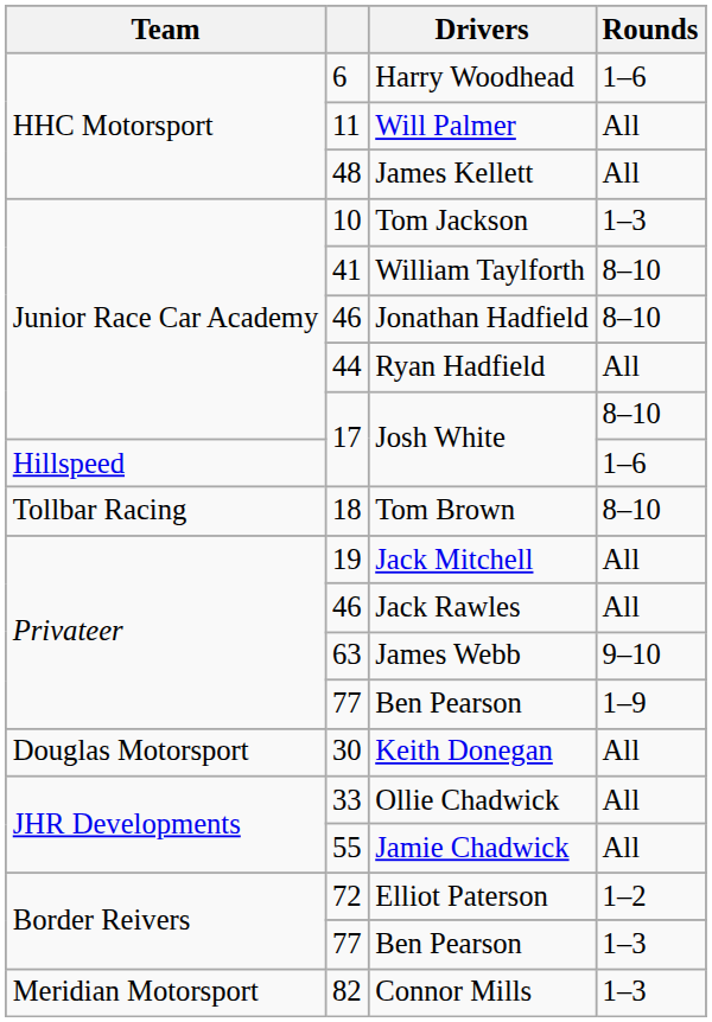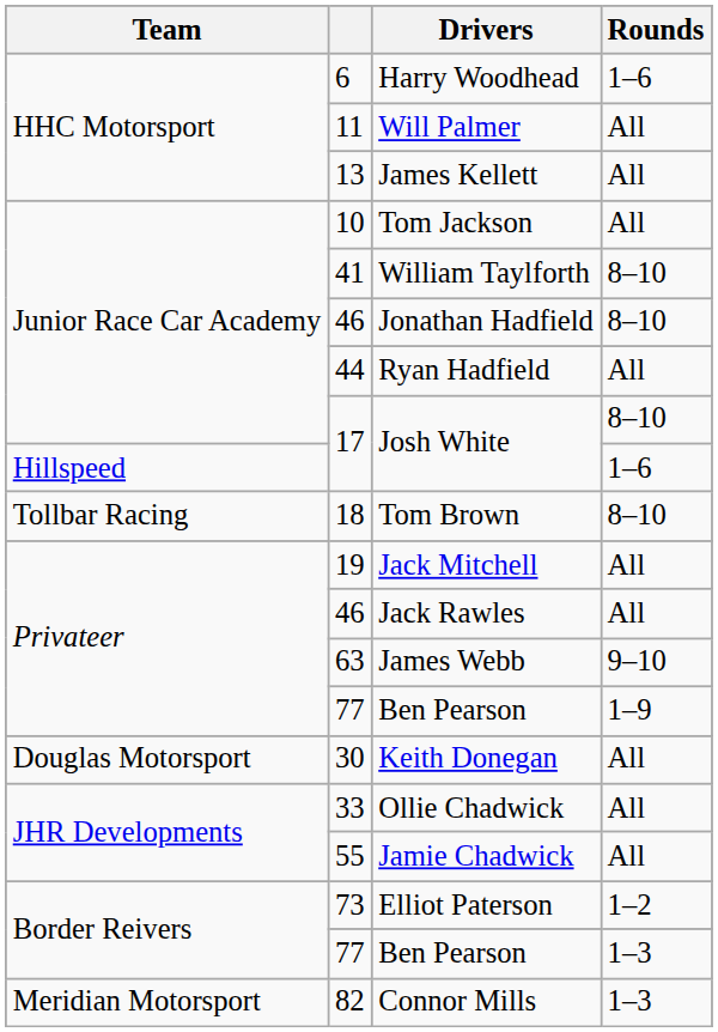 <table class="wikitable" style="font-size: 85%">
 <tr>
 <th>Team</th>
 <th></th>
 <th>Drivers</th>
 <th>Rounds</th>
 </tr>
 <tr>
 <td rowspan=3>HHC Motorsport</td>
 <td>6</td>
 <td> Harry Woodhead</td>
 <td>1–6</td>
 </tr>
 <tr>
 <td>11</td>
 <td> <a href='#'>Will Palmer</a></td>
 <td>All</td>
 </tr>
 <tr>
-<td>48</td>
+<td>13</td>
 <td> James Kellett</td>
 <td>All</td>
 </tr>
 <tr>
 <td rowspan=5>Junior Race Car Academy</td>
 <td>10</td>
 <td> Tom Jackson</td>
-<td>1–3</td>
+<td>All</td>
 </tr>
 <tr>
 <td>41</td>
 <td> William Taylforth</td>
 <td>8–10</td>
 </tr>
 <tr>
 <td>46</td>
 <td> Jonathan Hadfield</td>
 <td>8–10</td>
 </tr>
 <tr>
 <td>44</td>
 <td> Ryan Hadfield</td>
 <td>All</td>
 </tr>
 <tr>
 <td rowspan=2>17</td>
 <td rowspan=2> Josh White</td>
 <td>8–10</td>
 </tr>
 <tr>
 <td><a href='#'>Hillspeed</a></td>
 <td>1–6</td>
 </tr>
 <tr>
 <td>Tollbar Racing</td>
 <td>18</td>
 <td> Tom Brown</td>
 <td>8–10</td>
 </tr>
 <tr>
 <td rowspan=4><em>Privateer</em></td>
 <td>19</td>
 <td> <a href='#'>Jack Mitchell</a></td>
 <td>All</td>
 </tr>
 <tr>
 <td>46</td>
 <td> Jack Rawles</td>
 <td>All</td>
 </tr>
 <tr>
 <td>63</td>
 <td> James Webb</td>
 <td>9–10</td>
 </tr>
 <tr>
 <td>77</td>
 <td> Ben Pearson</td>
 <td>1–9</td>
 </tr>
 <tr>
 <td>Douglas Motorsport</td>
 <td>30</td>
 <td> <a href='#'>Keith Donegan</a></td>
 <td>All</td>
 </tr>
 <tr>
 <td rowspan=2><a href='#'>JHR Developments</a></td>
 <td>33</td>
 <td> Ollie Chadwick</td>
 <td>All</td>
 </tr>
 <tr>
 <td>55</td>
 <td> <a href='#'>Jamie Chadwick</a></td>
 <td>All</td>
 </tr>
 <tr>
 <td rowspan=2>Border Reivers</td>
-<td>72</td>
+<td>73</td>
 <td> Elliot Paterson</td>
 <td>1–2</td>
 </tr>
 <tr>
 <td>77</td>
 <td> Ben Pearson</td>
 <td>1–3</td>
 </tr>
 <tr>
 <td>Meridian Motorsport</td>
 <td>82</td>
 <td> Connor Mills</td>
 <td>1–3</td>
 </tr>
 </table>
